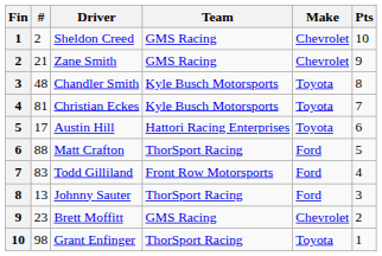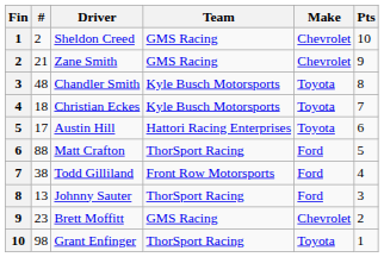 <table class="wikitable" style="font-size:95%">
 <tr>
 <th>Fin</th>
 <th>#</th>
 <th>Driver</th>
 <th>Team</th>
 <th>Make</th>
 <th>Pts</th>
 </tr>
 <tr>
 <th>1</th>
 <td>2</td>
 <td><a href='#'>Sheldon Creed</a></td>
 <td><a href='#'>GMS Racing</a></td>
 <td><a href='#'>Chevrolet</a></td>
 <td>10</td>
 </tr>
 <tr>
 <th>2</th>
 <td>21</td>
 <td><a href='#'>Zane Smith</a></td>
 <td><a href='#'>GMS Racing</a></td>
 <td><a href='#'>Chevrolet</a></td>
 <td>9</td>
 </tr>
 <tr>
 <th>3</th>
 <td>48</td>
 <td><a href='#'>Chandler Smith</a></td>
 <td><a href='#'>Kyle Busch Motorsports</a></td>
 <td><a href='#'>Toyota</a></td>
 <td>8</td>
 </tr>
 <tr>
 <th>4</th>
-<td>81</td>
+<td>18</td>
 <td><a href='#'>Christian Eckes</a></td>
 <td><a href='#'>Kyle Busch Motorsports</a></td>
 <td><a href='#'>Toyota</a></td>
 <td>7</td>
 </tr>
 <tr>
 <th>5</th>
 <td>17</td>
 <td><a href='#'>Austin Hill</a></td>
 <td><a href='#'>Hattori Racing Enterprises</a></td>
 <td><a href='#'>Toyota</a></td>
 <td>6</td>
 </tr>
 <tr>
 <th>6</th>
 <td>88</td>
 <td><a href='#'>Matt Crafton</a></td>
 <td><a href='#'>ThorSport Racing</a></td>
 <td><a href='#'>Ford</a></td>
 <td>5</td>
 </tr>
 <tr>
 <th>7</th>
-<td>83</td>
+<td>38</td>
 <td><a href='#'>Todd Gilliland</a></td>
 <td><a href='#'>Front Row Motorsports</a></td>
 <td><a href='#'>Ford</a></td>
 <td>4</td>
 </tr>
 <tr>
 <th>8</th>
 <td>13</td>
 <td><a href='#'>Johnny Sauter</a></td>
 <td><a href='#'>ThorSport Racing</a></td>
 <td><a href='#'>Ford</a></td>
 <td>3</td>
 </tr>
 <tr>
 <th>9</th>
 <td>23</td>
 <td><a href='#'>Brett Moffitt</a></td>
 <td><a href='#'>GMS Racing</a></td>
 <td><a href='#'>Chevrolet</a></td>
 <td>2</td>
 </tr>
 <tr>
 <th>10</th>
 <td>98</td>
 <td><a href='#'>Grant Enfinger</a></td>
 <td><a href='#'>ThorSport Racing</a></td>
 <td><a href='#'>Toyota</a></td>
 <td>1</td>
 </tr>
 </table>
